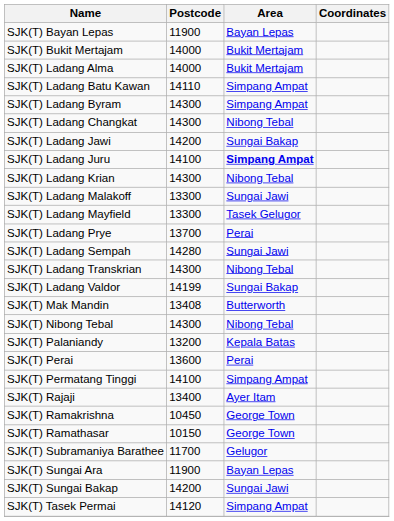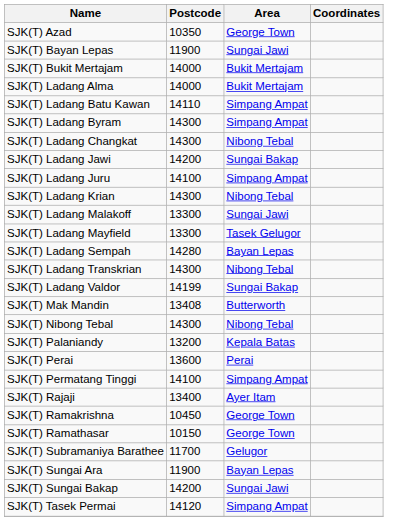 <table class="wikitable sortable">
 <tr>
 <th>Name</th>
 <th>Postcode</th>
 <th>Area</th>
 <th>Coordinates</th>
 </tr>
 <tr>
+<td>SJK(T) Azad</td>
+<td>10350</td>
+<td><a href='#'>George Town</a></td>
+<td></td>
+</tr>
+<tr>
 <td>SJK(T) Bayan Lepas</td>
 <td>11900</td>
-<td><a href='#'>Bayan Lepas</a></td>
+<td><a href='#'>Sungai Jawi</a></td>
 <td></td>
 </tr>
 <tr>
 <td>SJK(T) Bukit Mertajam</td>
 <td>14000</td>
 <td><a href='#'>Bukit Mertajam</a></td>
 <td></td>
 </tr>
 <tr>
 <td>SJK(T) Ladang Alma</td>
 <td>14000</td>
 <td><a href='#'>Bukit Mertajam</a></td>
 <td></td>
 </tr>
 <tr>
 <td>SJK(T) Ladang Batu Kawan</td>
 <td>14110</td>
 <td><a href='#'>Simpang Ampat</a></td>
 <td></td>
 </tr>
 <tr>
 <td>SJK(T) Ladang Byram</td>
 <td>14300</td>
 <td><a href='#'>Simpang Ampat</a></td>
 <td></td>
 </tr>
 <tr>
 <td>SJK(T) Ladang Changkat</td>
 <td>14300</td>
 <td><a href='#'>Nibong Tebal</a></td>
 <td></td>
 </tr>
 <tr>
 <td>SJK(T) Ladang Jawi</td>
 <td>14200</td>
 <td><a href='#'>Sungai Bakap</a></td>
 <td></td>
 </tr>
 <tr>
 <td>SJK(T) Ladang Juru</td>
 <td>14100</td>
-<td><strong><a href='#'>Simpang Ampat</a></strong></td>
+<td><a href='#'>Simpang Ampat</a></td>
 <td></td>
 </tr>
 <tr>
 <td>SJK(T) Ladang Krian</td>
 <td>14300</td>
 <td><a href='#'>Nibong Tebal</a></td>
 <td></td>
 </tr>
 <tr>
 <td>SJK(T) Ladang Malakoff</td>
 <td>13300</td>
 <td><a href='#'>Sungai Jawi</a></td>
 <td></td>
 </tr>
 <tr>
 <td>SJK(T) Ladang Mayfield</td>
 <td>13300</td>
 <td><a href='#'>Tasek Gelugor</a></td>
 <td></td>
 </tr>
 <tr>
-<td>SJK(T) Ladang Prye</td>
-<td>13700</td>
-<td><a href='#'>Perai</a></td>
-<td></td>
-</tr>
-<tr>
 <td>SJK(T) Ladang Sempah</td>
 <td>14280</td>
-<td><a href='#'>Sungai Jawi</a></td>
+<td><a href='#'>Bayan Lepas</a></td>
 <td></td>
 </tr>
 <tr>
 <td>SJK(T) Ladang Transkrian</td>
 <td>14300</td>
 <td><a href='#'>Nibong Tebal</a></td>
 <td></td>
 </tr>
 <tr>
 <td>SJK(T) Ladang Valdor</td>
 <td>14199</td>
 <td><a href='#'>Sungai Bakap</a></td>
 <td></td>
 </tr>
 <tr>
 <td>SJK(T) Mak Mandin</td>
 <td>13408</td>
 <td><a href='#'>Butterworth</a></td>
 <td></td>
 </tr>
 <tr>
 <td>SJK(T) Nibong Tebal</td>
 <td>14300</td>
 <td><a href='#'>Nibong Tebal</a></td>
 <td></td>
 </tr>
 <tr>
 <td>SJK(T) Palaniandy</td>
 <td>13200</td>
 <td><a href='#'>Kepala Batas</a></td>
 <td></td>
 </tr>
 <tr>
 <td>SJK(T) Perai</td>
 <td>13600</td>
 <td><a href='#'>Perai</a></td>
 <td></td>
 </tr>
 <tr>
 <td>SJK(T) Permatang Tinggi</td>
 <td>14100</td>
 <td><a href='#'>Simpang Ampat</a></td>
 <td></td>
 </tr>
 <tr>
 <td>SJK(T) Rajaji</td>
 <td>13400</td>
 <td><a href='#'>Ayer Itam</a></td>
 <td></td>
 </tr>
 <tr>
 <td>SJK(T) Ramakrishna</td>
 <td>10450</td>
 <td><a href='#'>George Town</a></td>
 <td></td>
 </tr>
 <tr>
 <td>SJK(T) Ramathasar</td>
 <td>10150</td>
 <td><a href='#'>George Town</a></td>
 <td></td>
 </tr>
 <tr>
 <td>SJK(T) Subramaniya Barathee</td>
 <td>11700</td>
 <td><a href='#'>Gelugor</a></td>
 <td></td>
 </tr>
 <tr>
 <td>SJK(T) Sungai Ara</td>
 <td>11900</td>
 <td><a href='#'>Bayan Lepas</a></td>
 <td></td>
 </tr>
 <tr>
 <td>SJK(T) Sungai Bakap</td>
 <td>14200</td>
 <td><a href='#'>Sungai Jawi</a></td>
 <td></td>
 </tr>
 <tr>
 <td>SJK(T) Tasek Permai</td>
 <td>14120</td>
 <td><a href='#'>Simpang Ampat</a></td>
 <td></td>
 </tr>
 <tr>
 </tr>
 </table>
